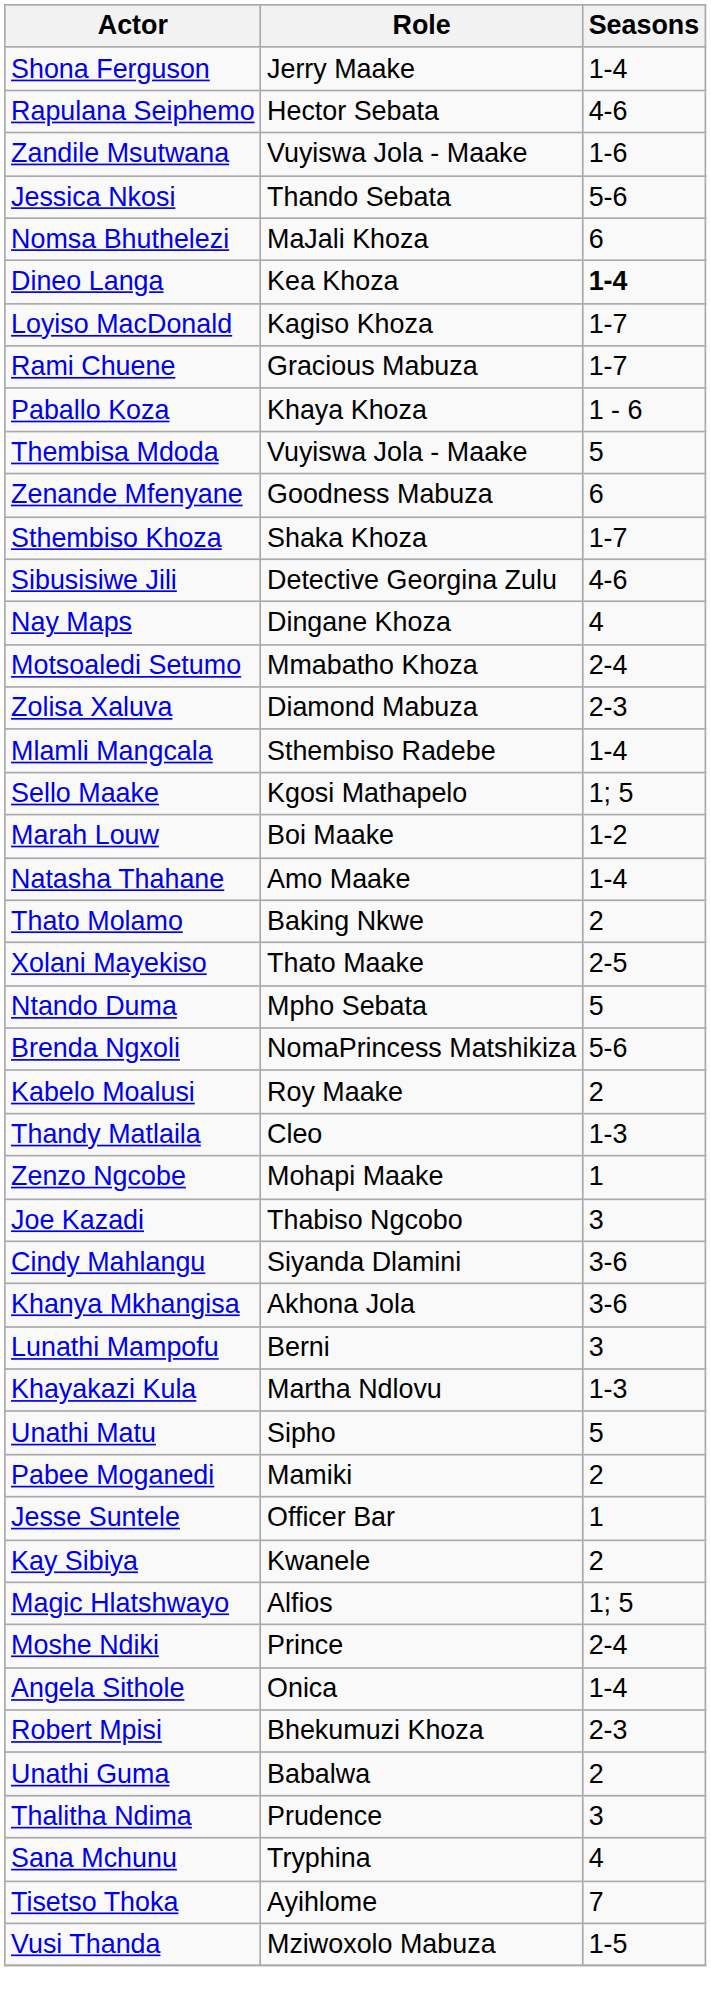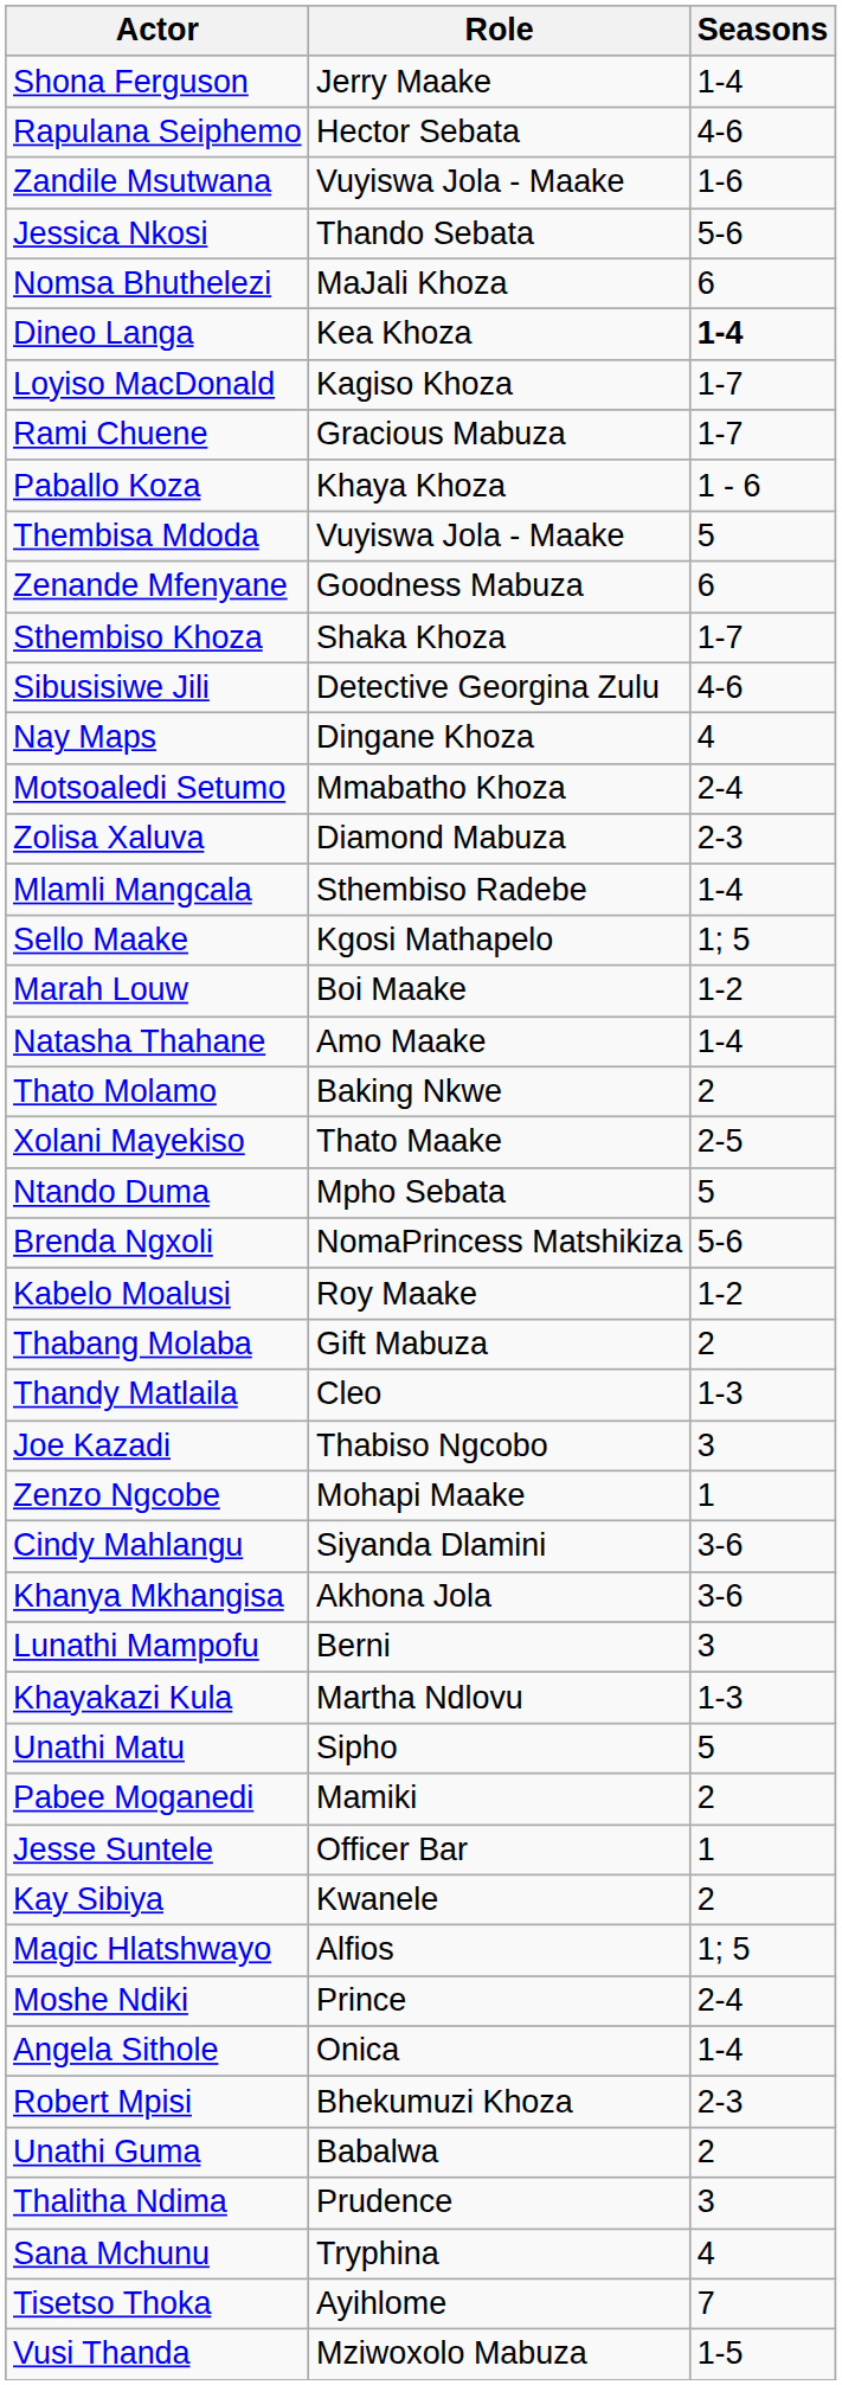 <table class="wikitable">
 <tr>
 <th>Actor</th>
 <th>Role</th>
 <th>Seasons</th>
 </tr>
 <tr>
 <td><a href='#'>Shona Ferguson</a></td>
 <td>Jerry Maake</td>
 <td>1-4</td>
 </tr>
 <tr>
 <td><a href='#'>Rapulana Seiphemo</a></td>
 <td>Hector Sebata</td>
 <td>4-6</td>
 </tr>
 <tr>
 <td><a href='#'>Zandile Msutwana</a></td>
 <td>Vuyiswa Jola - Maake</td>
 <td>1-6</td>
 </tr>
 <tr>
 <td><a href='#'>Jessica Nkosi</a></td>
 <td>Thando Sebata</td>
 <td>5-6</td>
 </tr>
 <tr>
 <td><a href='#'>Nomsa Bhuthelezi</a></td>
 <td>MaJali Khoza</td>
 <td>6</td>
 </tr>
 <tr>
 <td><a href='#'>Dineo Langa</a></td>
 <td>Kea Khoza</td>
 <td><strong>1-4</strong></td>
 </tr>
 <tr>
 <td><a href='#'>Loyiso MacDonald</a></td>
 <td>Kagiso Khoza</td>
 <td>1-7</td>
 </tr>
 <tr>
 <td><a href='#'>Rami Chuene</a></td>
 <td>Gracious Mabuza</td>
 <td>1-7</td>
 </tr>
 <tr>
 <td><a href='#'>Paballo Koza</a></td>
 <td>Khaya Khoza</td>
 <td>1 - 6</td>
 </tr>
 <tr>
 <td><a href='#'>Thembisa Mdoda</a></td>
 <td>Vuyiswa Jola - Maake</td>
 <td>5</td>
 </tr>
 <tr>
 <td><a href='#'>Zenande Mfenyane</a></td>
 <td>Goodness Mabuza</td>
 <td>6</td>
 </tr>
 <tr>
 <td><a href='#'>Sthembiso Khoza</a></td>
 <td>Shaka Khoza</td>
 <td>1-7</td>
 </tr>
 <tr>
 <td><a href='#'>Sibusisiwe Jili</a></td>
 <td>Detective Georgina Zulu</td>
 <td>4-6</td>
 </tr>
 <tr>
 <td><a href='#'>Nay Maps</a></td>
 <td>Dingane Khoza</td>
 <td>4</td>
 </tr>
 <tr>
 <td><a href='#'>Motsoaledi Setumo</a></td>
 <td>Mmabatho Khoza</td>
 <td>2-4</td>
 </tr>
 <tr>
 <td><a href='#'>Zolisa Xaluva</a></td>
 <td>Diamond Mabuza</td>
 <td>2-3</td>
 </tr>
 <tr>
 <td><a href='#'>Mlamli Mangcala</a></td>
 <td>Sthembiso Radebe</td>
 <td>1-4</td>
 </tr>
 <tr>
 <td><a href='#'>Sello Maake</a></td>
 <td>Kgosi Mathapelo</td>
 <td>1; 5</td>
 </tr>
 <tr>
 <td><a href='#'>Marah Louw</a></td>
 <td>Boi Maake</td>
 <td>1-2</td>
 </tr>
 <tr>
 <td><a href='#'>Natasha Thahane</a></td>
 <td>Amo Maake</td>
 <td>1-4</td>
 </tr>
 <tr>
 <td><a href='#'>Thato Molamo</a></td>
 <td>Baking Nkwe</td>
 <td>2</td>
 </tr>
 <tr>
 <td><a href='#'>Xolani Mayekiso</a></td>
 <td>Thato Maake</td>
 <td>2-5</td>
 </tr>
 <tr>
 <td><a href='#'>Ntando Duma</a></td>
 <td>Mpho Sebata</td>
 <td>5</td>
 </tr>
 <tr>
 <td><a href='#'>Brenda Ngxoli</a></td>
 <td>NomaPrincess Matshikiza</td>
 <td>5-6</td>
 </tr>
 <tr>
 <td><a href='#'>Kabelo Moalusi</a></td>
 <td>Roy Maake</td>
+<td>1-2</td>
+</tr>
+<tr>
+<td><a href='#'>Thabang Molaba</a></td>
+<td>Gift Mabuza</td>
 <td>2</td>
 </tr>
 <tr>
 <td><a href='#'>Thandy Matlaila</a></td>
 <td>Cleo</td>
 <td>1-3</td>
 </tr>
 <tr>
+<td><a href='#'>Joe Kazadi</a></td>
+<td>Thabiso Ngcobo</td>
+<td>3</td>
+</tr>
+<tr>
 <td><a href='#'>Zenzo Ngcobe</a></td>
 <td>Mohapi Maake</td>
 <td>1</td>
-</tr>
-<tr>
-<td><a href='#'>Joe Kazadi</a></td>
-<td>Thabiso Ngcobo</td>
-<td>3</td>
 </tr>
 <tr>
 <td><a href='#'>Cindy Mahlangu</a></td>
 <td>Siyanda Dlamini</td>
 <td>3-6</td>
 </tr>
 <tr>
 <td><a href='#'>Khanya Mkhangisa</a></td>
 <td>Akhona Jola</td>
 <td>3-6</td>
 </tr>
 <tr>
 <td><a href='#'>Lunathi Mampofu</a></td>
 <td>Berni</td>
 <td>3</td>
 </tr>
 <tr>
 <td><a href='#'>Khayakazi Kula</a></td>
 <td>Martha Ndlovu</td>
 <td>1-3</td>
 </tr>
 <tr>
 <td><a href='#'>Unathi Matu</a></td>
 <td>Sipho</td>
 <td>5</td>
 </tr>
 <tr>
 <td><a href='#'>Pabee Moganedi</a></td>
 <td>Mamiki</td>
 <td>2</td>
 </tr>
 <tr>
 <td><a href='#'>Jesse Suntele</a></td>
 <td>Officer Bar</td>
 <td>1</td>
 </tr>
 <tr>
 <td><a href='#'>Kay Sibiya</a></td>
 <td>Kwanele</td>
 <td>2</td>
 </tr>
 <tr>
 <td><a href='#'>Magic Hlatshwayo</a></td>
 <td>Alfios</td>
 <td>1; 5</td>
 </tr>
 <tr>
 <td><a href='#'>Moshe Ndiki</a></td>
 <td>Prince</td>
 <td>2-4</td>
 </tr>
 <tr>
 <td><a href='#'>Angela Sithole</a></td>
 <td>Onica</td>
 <td>1-4</td>
 </tr>
 <tr>
 <td><a href='#'>Robert Mpisi</a></td>
 <td>Bhekumuzi Khoza</td>
 <td>2-3</td>
 </tr>
 <tr>
 <td><a href='#'>Unathi Guma</a></td>
 <td>Babalwa</td>
 <td>2</td>
 </tr>
 <tr>
 <td><a href='#'>Thalitha Ndima</a></td>
 <td>Prudence</td>
 <td>3</td>
 </tr>
 <tr>
 <td><a href='#'>Sana Mchunu</a></td>
 <td>Tryphina</td>
 <td>4</td>
 </tr>
 <tr>
 <td><a href='#'>Tisetso Thoka</a></td>
 <td>Ayihlome</td>
 <td>7</td>
 </tr>
 <tr>
 <td><a href='#'>Vusi Thanda</a></td>
 <td>Mziwoxolo Mabuza</td>
 <td>1-5</td>
 </tr>
 <tr>
 </tr>
 </table>
